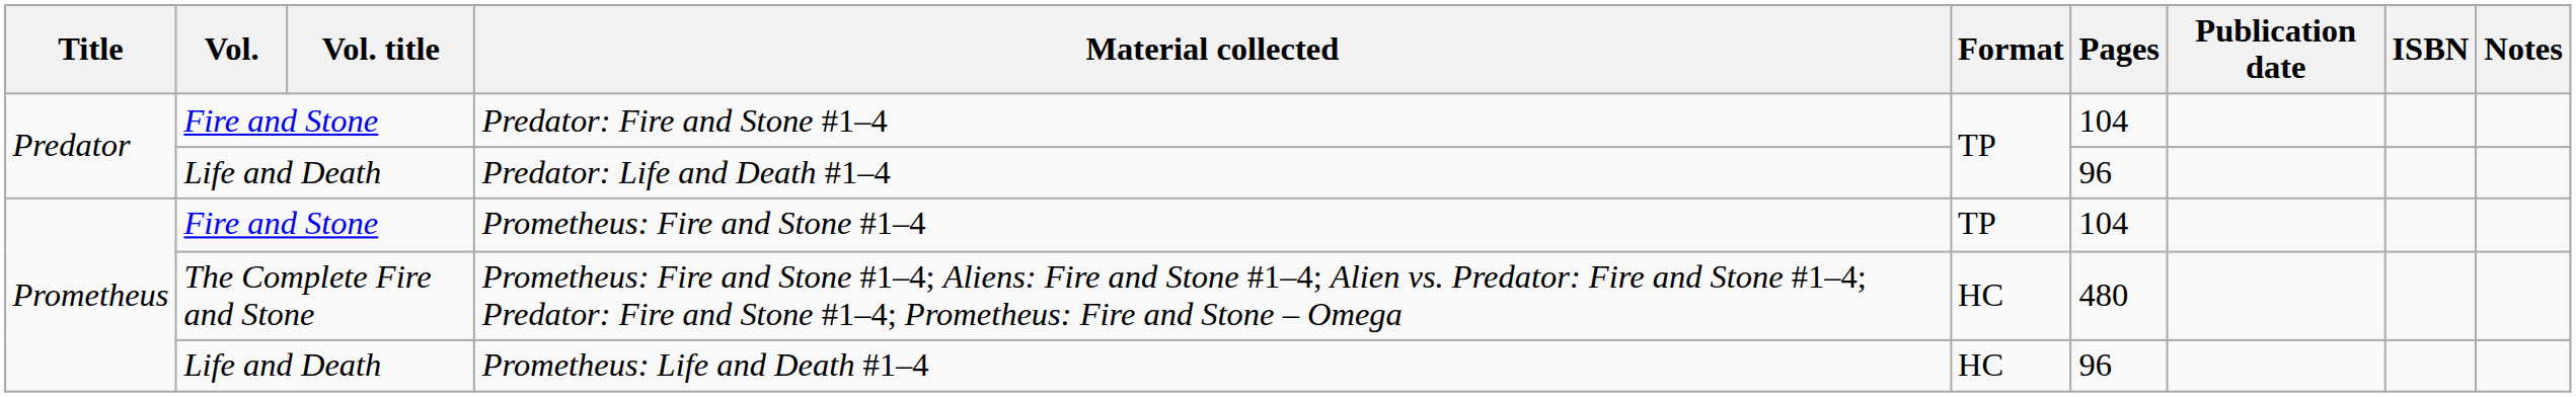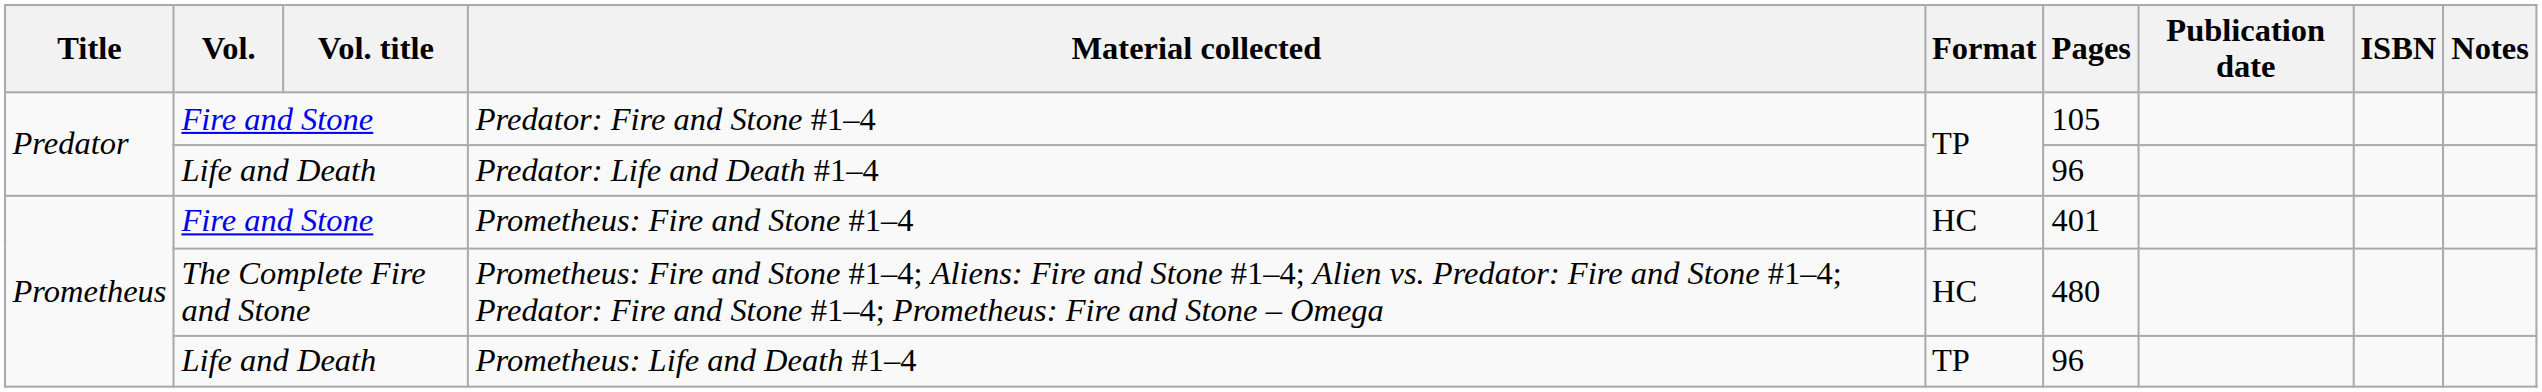 <table class="wikitable">
 <tr>
 <th>Title</th>
 <th>Vol.</th>
 <th>Vol. title</th>
 <th>Material collected</th>
 <th>Format</th>
 <th>Pages</th>
 <th>Publication date</th>
 <th>ISBN</th>
 <th>Notes</th>
 </tr>
 <tr>
 <td rowspan="2"><em>Predator</em></td>
 <td colspan="2"><em><a href='#'>Fire and Stone</a></em></td>
 <td><em>Predator: Fire and Stone</em> #1–4</td>
 <td rowspan="2">TP</td>
-<td>104</td>
+<td>105</td>
 <td></td>
 <td></td>
 <td></td>
 </tr>
 <tr>
 <td colspan="2"><em>Life and Death</em></td>
 <td><em>Predator: Life and Death</em> #1–4</td>
 <td>96</td>
 <td></td>
 <td></td>
 <td></td>
 </tr>
 <tr>
 <td rowspan="3"><em>Prometheus</em></td>
 <td colspan="2"><em><a href='#'>Fire and Stone</a></em></td>
 <td><em>Prometheus: Fire and Stone</em> #1–4</td>
-<td>TP</td>
-<td>104</td>
+<td>HC</td>
+<td>401</td>
 <td></td>
 <td></td>
 <td></td>
 </tr>
 <tr>
 <td colspan="2"><em>The Complete Fire and Stone</em></td>
 <td><em>Prometheus: Fire and Stone</em> #1–4; <em>Aliens: Fire and Stone</em> #1–4; <em>Alien vs. Predator: Fire and Stone</em> #1–4; <em>Predator: Fire and Stone</em> #1–4; <em>Prometheus: Fire and Stone – Omega</em></td>
 <td>HC</td>
 <td>480</td>
 <td></td>
 <td></td>
 <td></td>
 </tr>
 <tr>
 <td colspan="2"><em>Life and Death</em></td>
 <td><em>Prometheus: Life and Death</em> #1–4</td>
-<td>HC</td>
+<td>TP</td>
 <td>96</td>
 <td></td>
 <td></td>
 <td></td>
 </tr>
 </table>
